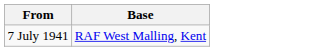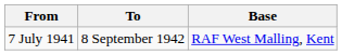 <table class="wikitable">
 <tr>
 <th>From</th>
+<th>To</th>
 <th>Base</th>
 </tr>
 <tr>
 <td>7 July 1941</td>
+<td>8 September 1942</td>
 <td><a href='#'>RAF West Malling</a>, <a href='#'>Kent</a></td>
 </tr>
 </table>
